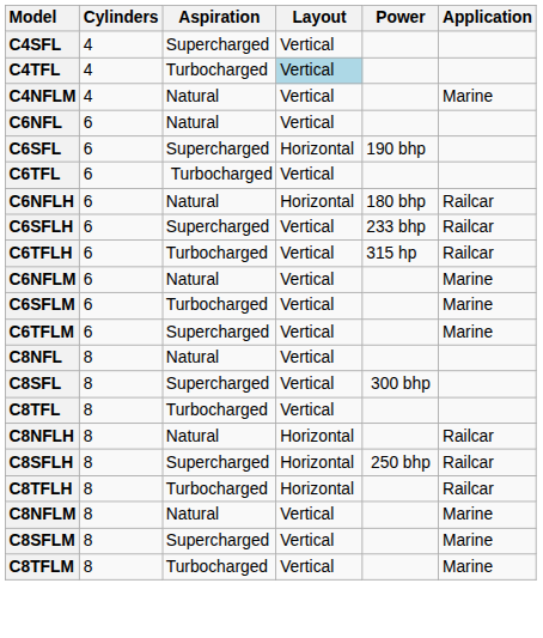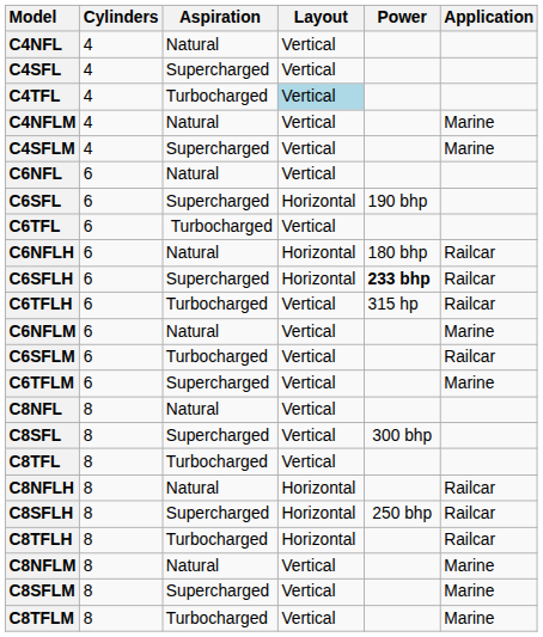 <table class="wikitable mw-collapsible mw-collapsed">
 <tr>
 <th style="text-align: left;">Model</th>
 <th>Cylinders</th>
 <th>Aspiration</th>
 <th>Layout</th>
 <th>Power</th>
 <th>Application</th>
+</tr>
+<tr>
+<th style="text-align: left;" scope=row>C4NFL</th>
+<td>4</td>
+<td>Natural</td>
+<td>Vertical</td>
+<td></td>
+<td></td>
 </tr>
 <tr>
 <th style="text-align: left;" scope=row>C4SFL</th>
 <td>4</td>
 <td>Supercharged</td>
 <td>Vertical</td>
 <td></td>
 <td></td>
 </tr>
 <tr>
 <th style="text-align: left;" scope=row>C4TFL</th>
 <td>4</td>
 <td>Turbocharged</td>
 <td style="background: lightblue;">Vertical</td>
 <td></td>
 <td></td>
 </tr>
 <tr>
 <th style="text-align: left;" scope=row>C4NFLM</th>
 <td>4</td>
 <td>Natural</td>
+<td>Vertical</td>
+<td></td>
+<td>Marine</td>
+</tr>
+<tr>
+<th style="text-align: left;" scope=row>C4SFLM</th>
+<td>4</td>
+<td>Supercharged </td>
 <td>Vertical</td>
 <td></td>
 <td>Marine</td>
 </tr>
 <tr>
 <th style="text-align: left;" scope=row>C6NFL</th>
 <td>6</td>
 <td>Natural</td>
 <td>Vertical</td>
 <td></td>
 <td></td>
 </tr>
 <tr>
 <th style="text-align: left;" scope=row>C6SFL</th>
 <td>6</td>
 <td>Supercharged</td>
 <td>Horizontal</td>
 <td>190 bhp</td>
 <td></td>
 </tr>
 <tr>
 <th style="text-align: left;" scope=row>C6TFL</th>
 <td>6</td>
 <td> Turbocharged</td>
 <td>Vertical</td>
 <td></td>
 <td></td>
 </tr>
 <tr>
 <th style="text-align: left;" scope=row>C6NFLH</th>
 <td>6</td>
 <td>Natural</td>
 <td>Horizontal </td>
 <td>180 bhp</td>
 <td>Railcar</td>
 </tr>
 <tr>
 <th style="text-align: left;" scope=row>C6SFLH</th>
 <td>6</td>
 <td>Supercharged</td>
-<td>Vertical</td>
-<td>233 bhp</td>
+<td>Horizontal</td>
+<td><strong>233 bhp</strong></td>
 <td>Railcar</td>
 </tr>
 <tr>
 <th style="text-align: left;" scope=row>C6TFLH</th>
 <td>6</td>
 <td>Turbocharged</td>
 <td>Vertical</td>
 <td>315 hp</td>
 <td>Railcar</td>
 </tr>
 <tr>
 <th style="text-align: left;" scope=row>C6NFLM</th>
 <td>6</td>
 <td>Natural</td>
 <td>Vertical</td>
 <td></td>
 <td>Marine</td>
 </tr>
 <tr>
 <th style="text-align: left;" scope=row>C6SFLM</th>
 <td>6</td>
 <td>Turbocharged</td>
 <td>Vertical</td>
 <td></td>
-<td>Marine</td>
+<td>Railcar</td>
 </tr>
 <tr>
 <th style="text-align: left;" scope=row>C6TFLM</th>
 <td>6</td>
 <td>Supercharged</td>
 <td>Vertical</td>
 <td></td>
 <td>Marine</td>
 </tr>
 <tr>
 <th style="text-align: left;" scope=row>C8NFL</th>
 <td>8</td>
 <td>Natural</td>
 <td>Vertical</td>
 <td></td>
 <td></td>
 </tr>
 <tr>
 <th style="text-align: left;" scope=row>C8SFL</th>
 <td>8</td>
 <td>Supercharged</td>
 <td>Vertical</td>
 <td> 300 bhp </td>
 <td></td>
 </tr>
 <tr>
 <th style="text-align: left;" scope=row>C8TFL</th>
 <td>8</td>
 <td>Turbocharged</td>
 <td>Vertical</td>
 <td></td>
 <td></td>
 </tr>
 <tr>
 <th style="text-align: left;" scope=row>C8NFLH</th>
 <td>8</td>
 <td>Natural</td>
 <td>Horizontal</td>
 <td></td>
 <td>Railcar</td>
 </tr>
 <tr>
 <th style="text-align: left;" scope=row>C8SFLH</th>
 <td>8</td>
 <td>Supercharged</td>
 <td>Horizontal</td>
 <td> 250 bhp </td>
 <td>Railcar</td>
 </tr>
 <tr>
 <th style="text-align: left;" scope=row>C8TFLH</th>
 <td>8</td>
 <td>Turbocharged</td>
 <td>Horizontal</td>
 <td></td>
 <td>Railcar</td>
 </tr>
 <tr>
 <th style="text-align: left;" scope=row>C8NFLM</th>
 <td>8</td>
 <td>Natural</td>
 <td>Vertical</td>
 <td></td>
 <td>Marine</td>
 </tr>
 <tr>
 <th style="text-align: left;" scope=row>C8SFLM</th>
 <td>8</td>
 <td>Supercharged</td>
 <td>Vertical</td>
 <td></td>
 <td>Marine</td>
 </tr>
 <tr>
 <th style="text-align: left;" scope=row>C8TFLM</th>
 <td>8</td>
 <td>Turbocharged</td>
 <td>Vertical</td>
 <td></td>
 <td>Marine</td>
 </tr>
 </table>
